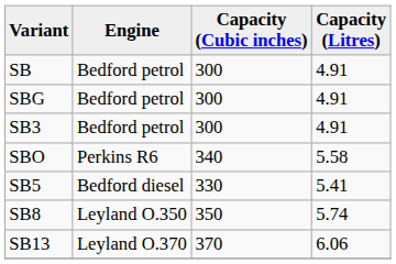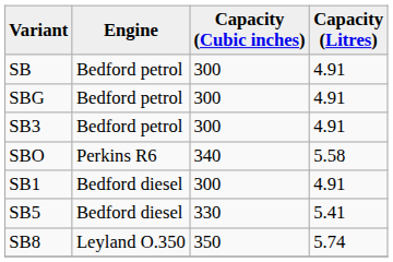 <table class="wikitable" border="1" style="float: left;">
 <tr>
 <th scope="col" style="background:#efefef;">Variant</th>
 <th scope="col" style="background:#efefef;">Engine</th>
 <th scope="col" style="background:#efefef;">Capacity<br>(<a href='#'>Cubic inches</a>)</th>
 <th scope="col" style="background:#efefef;">Capacity<br>(<a href='#'>Litres</a>)</th>
 </tr>
 <tr>
 <td>SB</td>
 <td>Bedford petrol</td>
 <td>300</td>
 <td>4.91</td>
 </tr>
 <tr>
 <td>SBG</td>
 <td>Bedford petrol</td>
 <td>300</td>
 <td>4.91</td>
 </tr>
 <tr>
 <td>SB3</td>
 <td>Bedford petrol</td>
 <td>300</td>
 <td>4.91</td>
 </tr>
 <tr>
 <td>SBO</td>
 <td>Perkins R6</td>
 <td>340</td>
 <td>5.58</td>
 </tr>
 <tr>
+<td>SB1</td>
+<td>Bedford diesel</td>
+<td>300</td>
+<td>4.91</td>
+</tr>
+<tr>
 <td>SB5</td>
 <td>Bedford diesel</td>
 <td>330</td>
 <td>5.41</td>
 </tr>
 <tr>
 <td>SB8</td>
 <td>Leyland O.350</td>
 <td>350</td>
 <td>5.74</td>
 </tr>
 <tr>
-<td>SB13</td>
-<td>Leyland O.370</td>
-<td>370</td>
-<td>6.06</td>
-</tr>
-<tr>
 </tr>
 </table>
